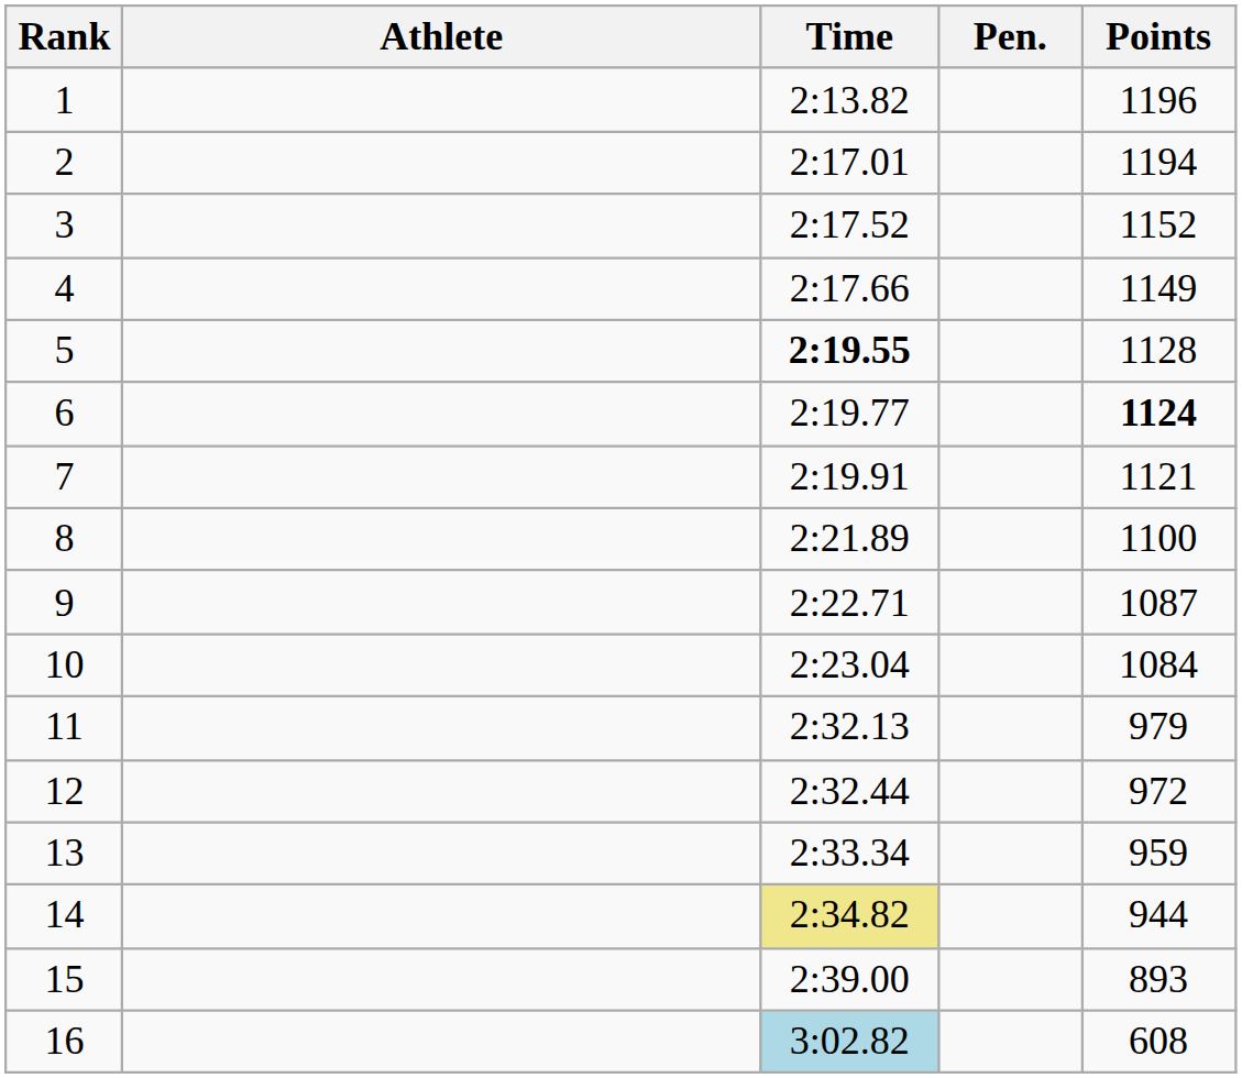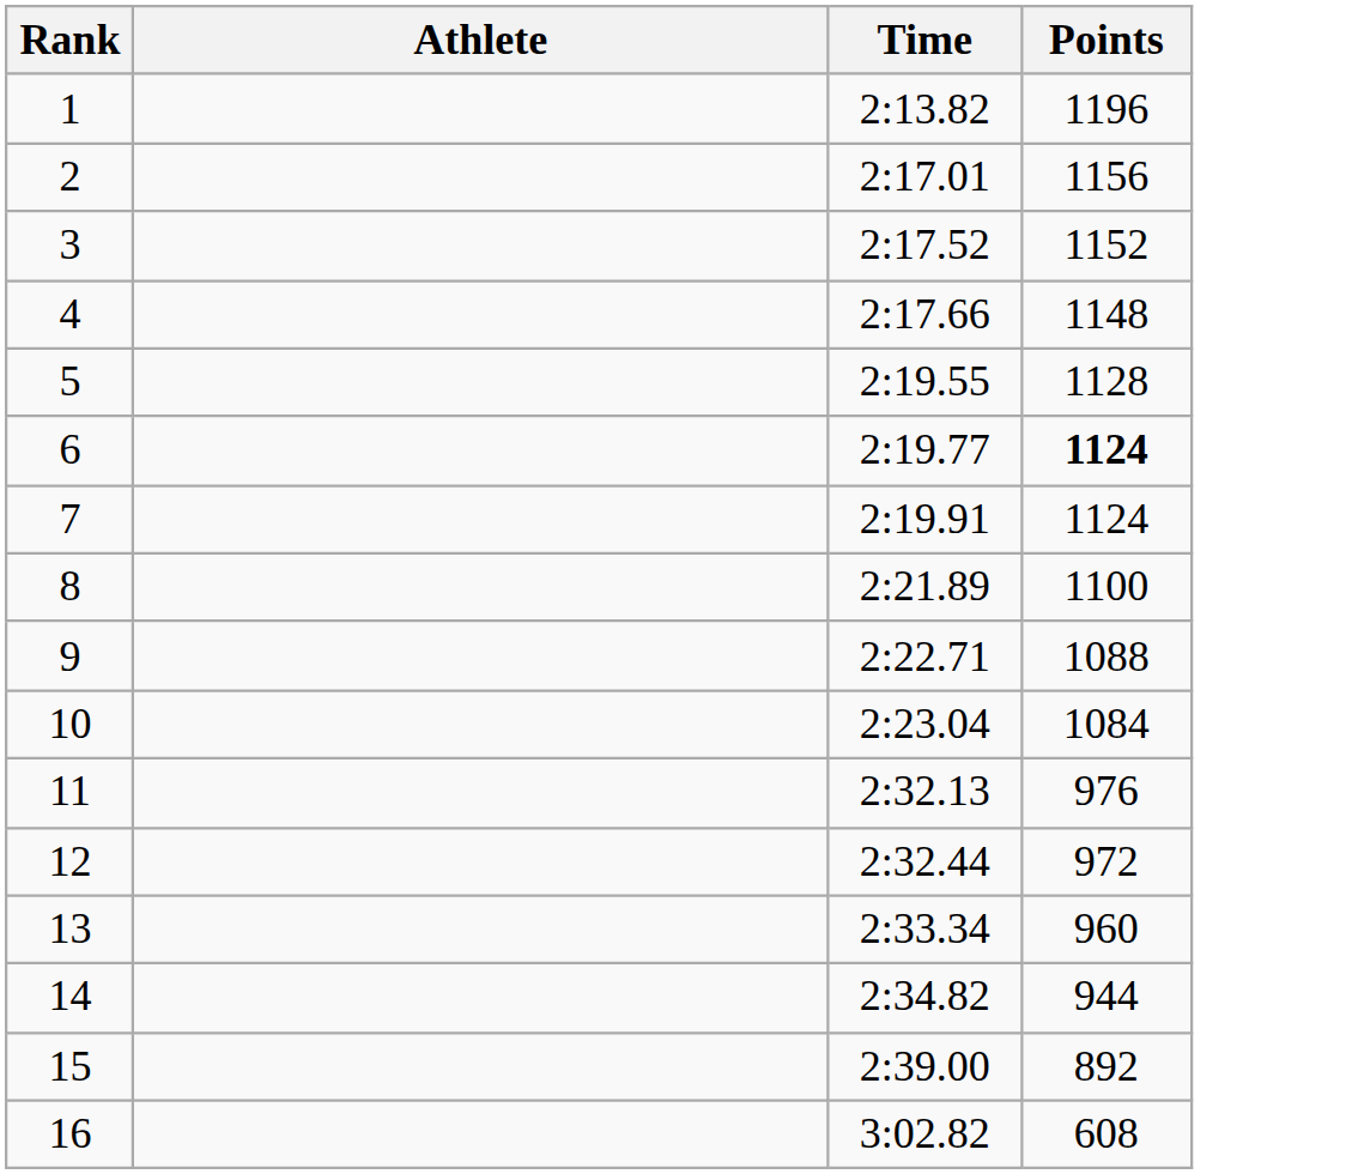 <table class=wikitable style="text-align:center">
 <tr>
 <th width=40>Rank</th>
 <th width=250>Athlete</th>
 <th width=65>Time</th>
-<th width=50>Pen.</th>
 <th width=55>Points</th>
 </tr>
 <tr>
 <td>1</td>
 <td align=left></td>
 <td>2:13.82</td>
-<td></td>
 <td>1196</td>
 </tr>
 <tr>
 <td>2</td>
 <td align=left></td>
 <td>2:17.01</td>
-<td></td>
-<td>1194</td>
+<td>1156</td>
 </tr>
 <tr>
 <td>3</td>
 <td align=left></td>
 <td>2:17.52</td>
-<td></td>
 <td>1152</td>
 </tr>
 <tr>
 <td>4</td>
 <td align=left></td>
 <td>2:17.66</td>
-<td></td>
-<td>1149</td>
+<td>1148</td>
 </tr>
 <tr>
 <td>5</td>
 <td align=left></td>
-<td><strong>2:19.55</strong></td>
-<td></td>
+<td>2:19.55</td>
 <td>1128</td>
 </tr>
 <tr>
 <td>6</td>
 <td align=left></td>
 <td>2:19.77</td>
-<td></td>
 <td><strong>1124</strong></td>
 </tr>
 <tr>
 <td>7</td>
 <td align=left></td>
 <td>2:19.91</td>
-<td></td>
-<td>1121</td>
+<td>1124</td>
 </tr>
 <tr>
 <td>8</td>
 <td align=left></td>
 <td>2:21.89</td>
-<td></td>
 <td>1100</td>
 </tr>
 <tr>
 <td>9</td>
 <td align=left></td>
 <td>2:22.71</td>
-<td></td>
-<td>1087</td>
+<td>1088</td>
 </tr>
 <tr>
 <td>10</td>
 <td align=left></td>
 <td>2:23.04</td>
-<td></td>
 <td>1084</td>
 </tr>
 <tr>
 <td>11</td>
 <td align=left></td>
 <td>2:32.13</td>
-<td></td>
-<td>979</td>
+<td>976</td>
 </tr>
 <tr>
 <td>12</td>
 <td align=left></td>
 <td>2:32.44</td>
-<td></td>
 <td>972</td>
 </tr>
 <tr>
 <td>13</td>
 <td align=left></td>
 <td>2:33.34</td>
-<td></td>
-<td>959</td>
+<td>960</td>
 </tr>
 <tr>
 <td>14</td>
 <td align=left></td>
-<td style="background: khaki;">2:34.82</td>
-<td></td>
+<td>2:34.82</td>
 <td>944</td>
 </tr>
 <tr>
 <td>15</td>
 <td align=left></td>
 <td>2:39.00</td>
-<td></td>
-<td>893</td>
+<td>892</td>
 </tr>
 <tr>
 <td>16</td>
 <td align=left></td>
-<td style="background: lightblue;">3:02.82</td>
-<td></td>
+<td>3:02.82</td>
 <td>608</td>
 </tr>
 </table>
